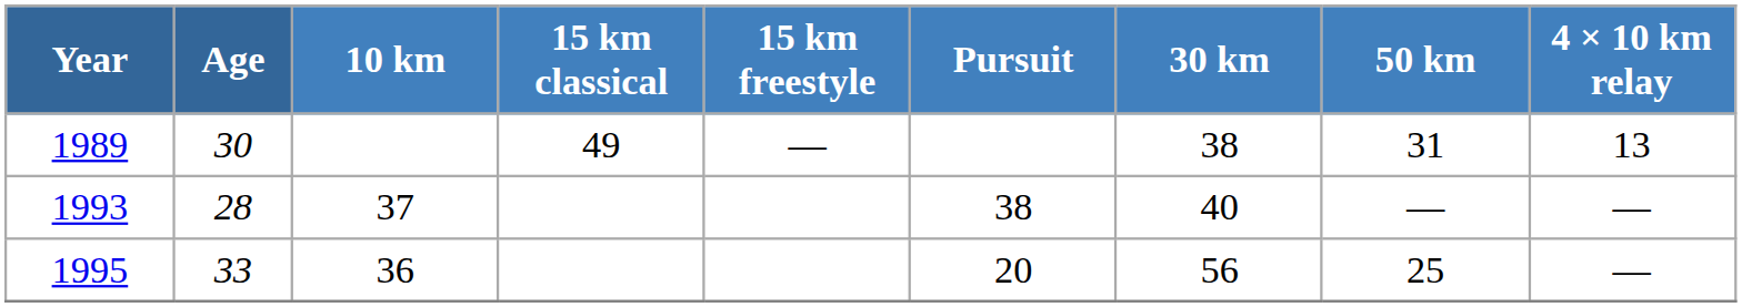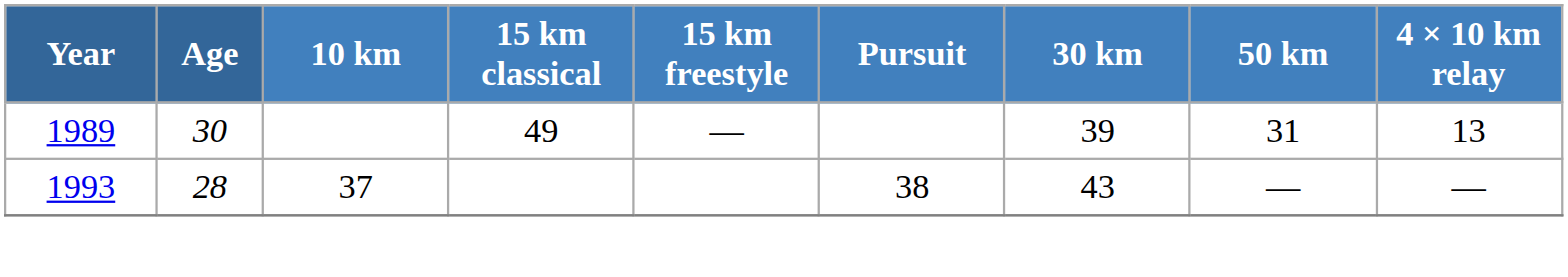 <table class="wikitable" style="font-size:95%; text-align:center; border:grey solid 1px; border-collapse:collapse; background:#ffffff;">
 <tr>
 <th style="background-color:#369; color:white; width:60px;"> Year </th>
 <th style="background-color:#369; color:white; width:40px;"> Age </th>
 <th style="background-color:#4180be; color:white; width:75px;"> 10 km </th>
 <th style="background-color:#4180be; color:white; width:75px;"> 15 km <br> classical </th>
 <th style="background-color:#4180be; color:white; width:75px;"> 15 km <br> freestyle </th>
 <th style="background-color:#4180be; color:white; width:75px;"> Pursuit </th>
 <th style="background-color:#4180be; color:white; width:75px;"> 30 km </th>
 <th style="background-color:#4180be; color:white; width:75px;"> 50 km </th>
 <th style="background-color:#4180be; color:white; width:75px;"> 4 × 10 km <br> relay </th>
 </tr>
 <tr>
 <td><a href='#'>1989</a></td>
 <td><em>30</em></td>
 <td></td>
 <td>49</td>
 <td>—</td>
 <td></td>
-<td>38</td>
+<td>39</td>
 <td>31</td>
 <td>13</td>
 </tr>
 <tr>
 <td><a href='#'>1993</a></td>
 <td><em>28</em></td>
 <td>37</td>
 <td></td>
 <td></td>
 <td>38</td>
-<td>40</td>
+<td>43</td>
 <td>—</td>
-<td>—</td>
-</tr>
-<tr>
-<td><a href='#'>1995</a></td>
-<td><em>33</em></td>
-<td>36</td>
-<td></td>
-<td></td>
-<td>20</td>
-<td>56</td>
-<td>25</td>
 <td>—</td>
 </tr>
 <tr>
 </tr>
 </table>
